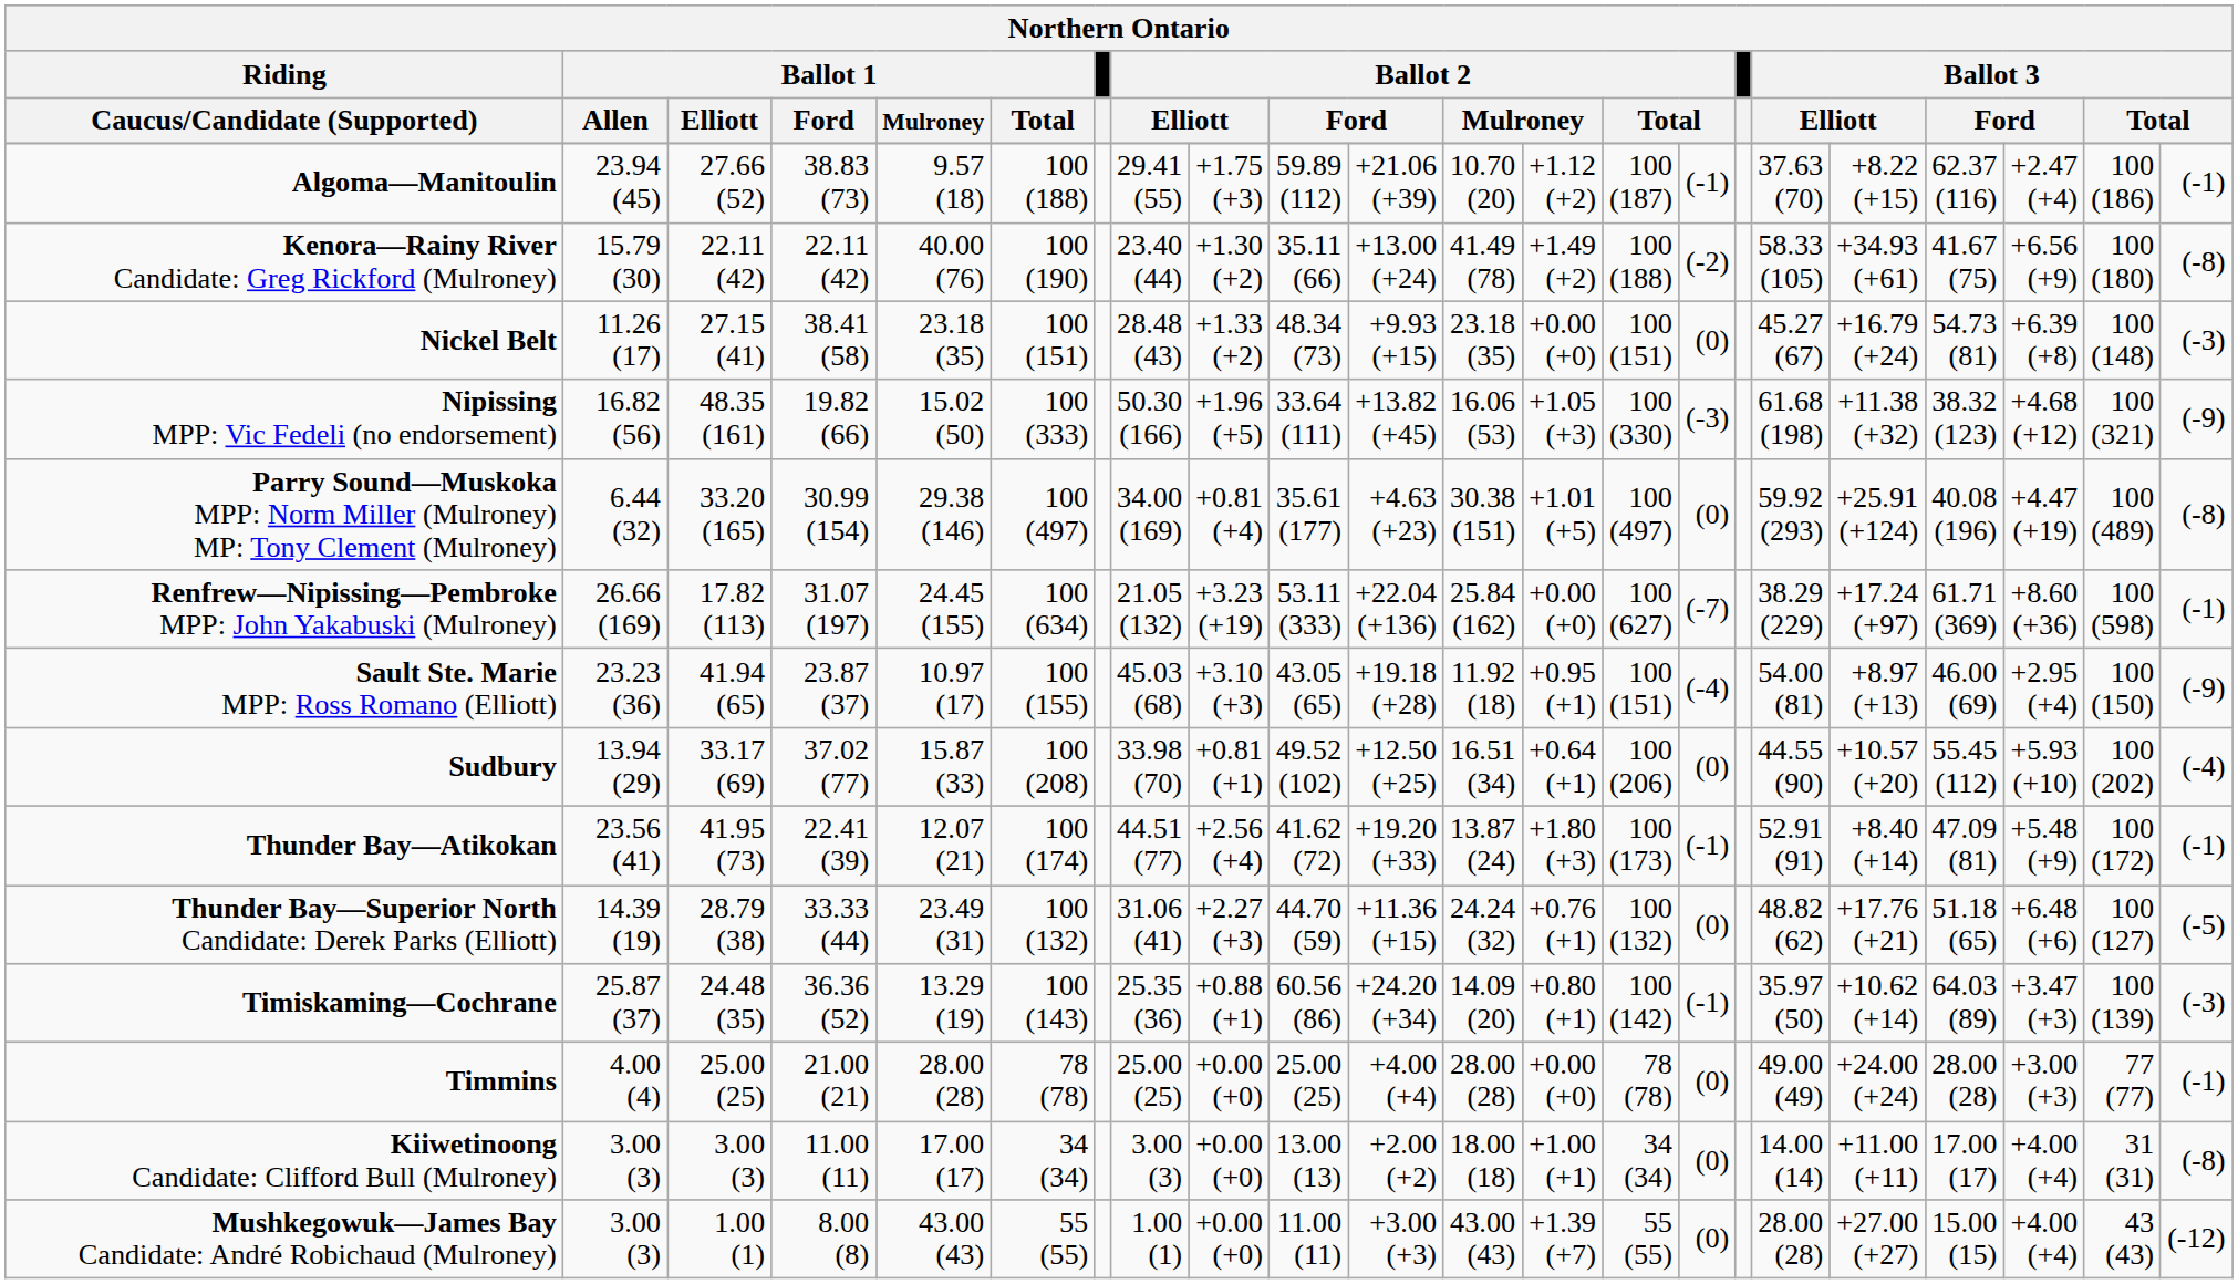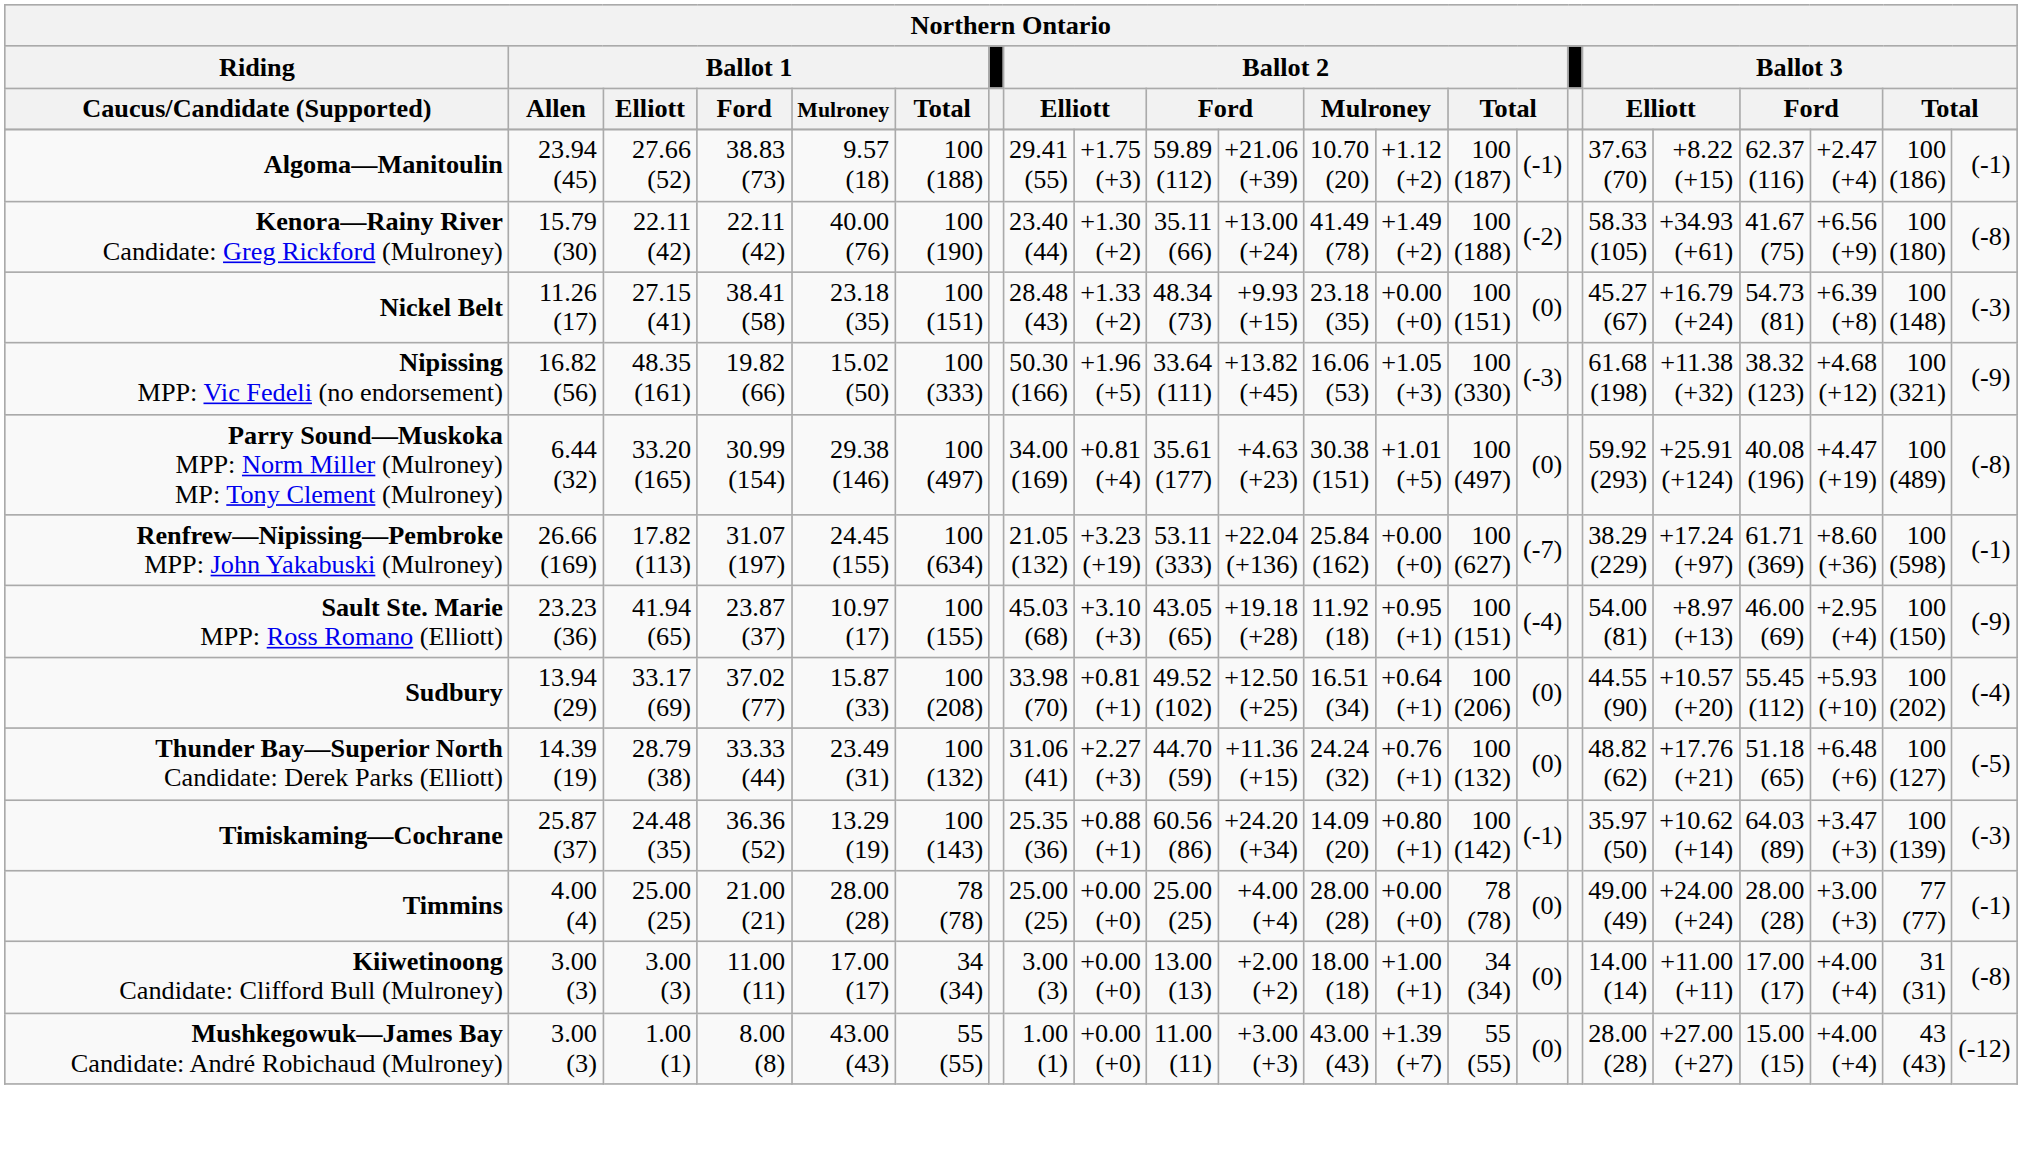 <table class="wikitable mw-collapsible mw-collapsed">
 <tr>
 <th colspan = "22">Northern Ontario</th>
 </tr>
 <tr>
 <th width = "300">Riding</th>
 <th colspan = "5">Ballot 1</th>
 <th scope="col" style="width: 1px;background:black"></th>
 <th colspan = "8">Ballot 2</th>
 <th scope="col" style="width: 1px;background:black"></th>
 <th colspan = "6">Ballot 3</th>
 </tr>
 <tr>
 <th>Caucus/Candidate (Supported)</th>
 <th width = "50">Allen</th>
 <th width = "50">Elliott</th>
 <th width = "50">Ford</th>
 <th width = "50"><small>Mulroney</small></th>
 <th width = "50">Total</th>
 <th></th>
 <th colspan = "2">Elliott</th>
 <th colspan = "2">Ford</th>
 <th colspan = "2">Mulroney</th>
 <th colspan = "2">Total</th>
 <th></th>
 <th colspan = "2">Elliott</th>
 <th colspan = "2">Ford</th>
 <th colspan = "2">Total</th>
 </tr>
 <tr>
 </tr>
 <tr style="text-align:right;">
 <td><strong>Algoma—Manitoulin</strong><br></td>
 <td>23.94<br>(45)</td>
 <td>27.66<br>(52)</td>
 <td>38.83<br>(73)</td>
 <td>9.57<br>(18)</td>
 <td>100<br>(188)</td>
 <td></td>
 <td>29.41<br>(55)</td>
 <td>+1.75<br>(+3)</td>
 <td>59.89<br>(112)</td>
 <td>+21.06<br>(+39)</td>
 <td>10.70<br>(20)</td>
 <td>+1.12<br>(+2)</td>
 <td>100<br>(187)</td>
 <td>(-1)</td>
 <td></td>
 <td>37.63<br>(70)</td>
 <td>+8.22<br>(+15)</td>
 <td>62.37<br>(116)</td>
 <td>+2.47<br>(+4)</td>
 <td>100<br>(186)</td>
 <td>(-1)</td>
 </tr>
 <tr style="text-align:right;">
 <td><strong>Kenora—Rainy River</strong><br>Candidate: <a href='#'>Greg Rickford</a> (Mulroney)</td>
 <td>15.79<br>(30)</td>
 <td>22.11<br>(42)</td>
 <td>22.11<br>(42)</td>
 <td>40.00<br>(76)</td>
 <td>100<br>(190)</td>
 <td></td>
 <td>23.40<br>(44)</td>
 <td>+1.30<br>(+2)</td>
 <td>35.11<br>(66)</td>
 <td>+13.00<br>(+24)</td>
 <td>41.49<br>(78)</td>
 <td>+1.49<br>(+2)</td>
 <td>100<br>(188)</td>
 <td>(-2)</td>
 <td></td>
 <td>58.33<br>(105)</td>
 <td>+34.93<br>(+61)</td>
 <td>41.67<br>(75)</td>
 <td>+6.56<br>(+9)</td>
 <td>100<br>(180)</td>
 <td>(-8)</td>
 </tr>
 <tr style="text-align:right;">
 <td><strong>Nickel Belt</strong><br></td>
 <td>11.26<br>(17)</td>
 <td>27.15<br>(41)</td>
 <td>38.41<br>(58)</td>
 <td>23.18<br>(35)</td>
 <td>100<br>(151)</td>
 <td></td>
 <td>28.48<br>(43)</td>
 <td>+1.33<br>(+2)</td>
 <td>48.34<br>(73)</td>
 <td>+9.93<br>(+15)</td>
 <td>23.18<br>(35)</td>
 <td>+0.00<br>(+0)</td>
 <td>100<br>(151)</td>
 <td>(0)</td>
 <td></td>
 <td>45.27<br>(67)</td>
 <td>+16.79<br>(+24)</td>
 <td>54.73<br>(81)</td>
 <td>+6.39<br>(+8)</td>
 <td>100<br>(148)</td>
 <td>(-3)</td>
 </tr>
 <tr style="text-align:right;">
 <td><strong>Nipissing</strong><br>MPP: <a href='#'>Vic Fedeli</a> (no endorsement)</td>
 <td>16.82<br>(56)</td>
 <td>48.35<br>(161)</td>
 <td>19.82<br>(66)</td>
 <td>15.02<br>(50)</td>
 <td>100<br>(333)</td>
 <td></td>
 <td>50.30<br>(166)</td>
 <td>+1.96<br>(+5)</td>
 <td>33.64<br>(111)</td>
 <td>+13.82<br>(+45)</td>
 <td>16.06<br>(53)</td>
 <td>+1.05<br>(+3)</td>
 <td>100<br>(330)</td>
 <td>(-3)</td>
 <td></td>
 <td>61.68<br>(198)</td>
 <td>+11.38<br>(+32)</td>
 <td>38.32<br>(123)</td>
 <td>+4.68<br>(+12)</td>
 <td>100<br>(321)</td>
 <td>(-9)</td>
 </tr>
 <tr style="text-align:right;">
 <td><strong>Parry Sound—Muskoka</strong><br>MPP: <a href='#'>Norm Miller</a> (Mulroney)<br>MP: <a href='#'>Tony Clement</a> (Mulroney)</td>
 <td>6.44<br>(32)</td>
 <td>33.20<br>(165)</td>
 <td>30.99<br>(154)</td>
 <td>29.38<br>(146)</td>
 <td>100<br>(497)</td>
 <td></td>
 <td>34.00<br>(169)</td>
 <td>+0.81<br>(+4)</td>
 <td>35.61<br>(177)</td>
 <td>+4.63<br>(+23)</td>
 <td>30.38<br>(151)</td>
 <td>+1.01<br>(+5)</td>
 <td>100<br>(497)</td>
 <td>(0)</td>
 <td></td>
 <td>59.92<br>(293)</td>
 <td>+25.91<br>(+124)</td>
 <td>40.08<br>(196)</td>
 <td>+4.47<br>(+19)</td>
 <td>100<br>(489)</td>
 <td>(-8)</td>
 </tr>
 <tr style="text-align:right;">
 <td><strong>Renfrew—Nipissing—Pembroke</strong><br>MPP: <a href='#'>John Yakabuski</a> (Mulroney)</td>
 <td>26.66<br>(169)</td>
 <td>17.82<br>(113)</td>
 <td>31.07<br>(197)</td>
 <td>24.45<br>(155)</td>
 <td>100<br>(634)</td>
 <td></td>
 <td>21.05<br>(132)</td>
 <td>+3.23<br>(+19)</td>
 <td>53.11<br>(333)</td>
 <td>+22.04<br>(+136)</td>
 <td>25.84<br>(162)</td>
 <td>+0.00<br>(+0)</td>
 <td>100<br>(627)</td>
 <td>(-7)</td>
 <td></td>
 <td>38.29<br>(229)</td>
 <td>+17.24<br>(+97)</td>
 <td>61.71<br>(369)</td>
 <td>+8.60<br>(+36)</td>
 <td>100<br>(598)</td>
 <td>(-1)</td>
 </tr>
 <tr style="text-align:right;">
 <td><strong>Sault Ste. Marie</strong><br>MPP: <a href='#'>Ross Romano</a> (Elliott)</td>
 <td>23.23<br>(36)</td>
 <td>41.94<br>(65)</td>
 <td>23.87<br>(37)</td>
 <td>10.97<br>(17)</td>
 <td>100<br>(155)</td>
 <td></td>
 <td>45.03<br>(68)</td>
 <td>+3.10<br>(+3)</td>
 <td>43.05<br>(65)</td>
 <td>+19.18<br>(+28)</td>
 <td>11.92<br>(18)</td>
 <td>+0.95<br>(+1)</td>
 <td>100<br>(151)</td>
 <td>(-4)</td>
 <td></td>
 <td>54.00<br>(81)</td>
 <td>+8.97<br>(+13)</td>
 <td>46.00<br>(69)</td>
 <td>+2.95<br>(+4)</td>
 <td>100<br>(150)</td>
 <td>(-9)</td>
 </tr>
 <tr style="text-align:right;">
 <td><strong>Sudbury</strong><br></td>
 <td>13.94<br>(29)</td>
 <td>33.17<br>(69)</td>
 <td>37.02<br>(77)</td>
 <td>15.87<br>(33)</td>
 <td>100<br>(208)</td>
 <td></td>
 <td>33.98<br>(70)</td>
 <td>+0.81<br>(+1)</td>
 <td>49.52<br>(102)</td>
 <td>+12.50<br>(+25)</td>
 <td>16.51<br>(34)</td>
 <td>+0.64<br>(+1)</td>
 <td>100<br>(206)</td>
 <td>(0)</td>
 <td></td>
 <td>44.55<br>(90)</td>
 <td>+10.57<br>(+20)</td>
 <td>55.45<br>(112)</td>
 <td>+5.93<br>(+10)</td>
 <td>100<br>(202)</td>
 <td>(-4)</td>
 </tr>
 <tr style="text-align:right;">
-<td><strong>Thunder Bay—Atikokan</strong><br></td>
-<td>23.56<br>(41)</td>
-<td>41.95<br>(73)</td>
-<td>22.41<br>(39)</td>
-<td>12.07<br>(21)</td>
-<td>100<br>(174)</td>
-<td></td>
-<td>44.51<br>(77)</td>
-<td>+2.56<br>(+4)</td>
-<td>41.62<br>(72)</td>
-<td>+19.20<br>(+33)</td>
-<td>13.87<br>(24)</td>
-<td>+1.80<br>(+3)</td>
-<td>100<br>(173)</td>
-<td>(-1)</td>
-<td></td>
-<td>52.91<br>(91)</td>
-<td>+8.40<br>(+14)</td>
-<td>47.09<br>(81)</td>
-<td>+5.48<br>(+9)</td>
-<td>100<br>(172)</td>
-<td>(-1)</td>
-</tr>
-<tr style="text-align:right;">
 <td><strong>Thunder Bay—Superior North</strong><br>Candidate: Derek Parks (Elliott)</td>
 <td>14.39<br>(19)</td>
 <td>28.79<br>(38)</td>
 <td>33.33<br>(44)</td>
 <td>23.49<br>(31)</td>
 <td>100<br>(132)</td>
 <td></td>
 <td>31.06<br>(41)</td>
 <td>+2.27<br>(+3)</td>
 <td>44.70<br>(59)</td>
 <td>+11.36<br>(+15)</td>
 <td>24.24<br>(32)</td>
 <td>+0.76<br>(+1)</td>
 <td>100<br>(132)</td>
 <td>(0)</td>
 <td></td>
 <td>48.82<br>(62)</td>
 <td>+17.76<br>(+21)</td>
 <td>51.18<br>(65)</td>
 <td>+6.48<br>(+6)</td>
 <td>100<br>(127)</td>
 <td>(-5)</td>
 </tr>
 <tr style="text-align:right;">
 <td><strong>Timiskaming—Cochrane</strong><br></td>
 <td>25.87<br>(37)</td>
 <td>24.48<br>(35)</td>
 <td>36.36<br>(52)</td>
 <td>13.29<br>(19)</td>
 <td>100<br>(143)</td>
 <td></td>
 <td>25.35<br>(36)</td>
 <td>+0.88<br>(+1)</td>
 <td>60.56<br>(86)</td>
 <td>+24.20<br>(+34)</td>
 <td>14.09<br>(20)</td>
 <td>+0.80<br>(+1)</td>
 <td>100<br>(142)</td>
 <td>(-1)</td>
 <td></td>
 <td>35.97<br>(50)</td>
 <td>+10.62<br>(+14)</td>
 <td>64.03<br>(89)</td>
 <td>+3.47<br>(+3)</td>
 <td>100<br>(139)</td>
 <td>(-3)</td>
 </tr>
 <tr style="text-align:right;">
 <td><strong>Timmins</strong><br></td>
 <td>4.00<br>(4)</td>
 <td>25.00<br>(25)</td>
 <td>21.00<br>(21)</td>
 <td>28.00<br>(28)</td>
 <td>78<br>(78)</td>
 <td></td>
 <td>25.00<br>(25)</td>
 <td>+0.00<br>(+0)</td>
 <td>25.00<br>(25)</td>
 <td>+4.00<br>(+4)</td>
 <td>28.00<br>(28)</td>
 <td>+0.00<br>(+0)</td>
 <td>78<br>(78)</td>
 <td>(0)</td>
 <td></td>
 <td>49.00<br>(49)</td>
 <td>+24.00<br>(+24)</td>
 <td>28.00<br>(28)</td>
 <td>+3.00<br>(+3)</td>
 <td>77<br>(77)</td>
 <td>(-1)</td>
 </tr>
 <tr style="text-align:right;">
 <td><strong>Kiiwetinoong</strong><br>Candidate: Clifford Bull (Mulroney)</td>
 <td>3.00<br>(3)</td>
 <td>3.00<br>(3)</td>
 <td>11.00<br>(11)</td>
 <td>17.00<br>(17)</td>
 <td>34<br>(34)</td>
 <td></td>
 <td>3.00<br>(3)</td>
 <td>+0.00<br>(+0)</td>
 <td>13.00<br>(13)</td>
 <td>+2.00<br>(+2)</td>
 <td>18.00<br>(18)</td>
 <td>+1.00<br>(+1)</td>
 <td>34<br>(34)</td>
 <td>(0)</td>
 <td></td>
 <td>14.00<br>(14)</td>
 <td>+11.00<br>(+11)</td>
 <td>17.00<br>(17)</td>
 <td>+4.00<br>(+4)</td>
 <td>31<br>(31)</td>
 <td>(-8)</td>
 </tr>
 <tr style="text-align:right;">
 <td><strong>Mushkegowuk—James Bay</strong><br>Candidate: André Robichaud (Mulroney)</td>
 <td>3.00<br>(3)</td>
 <td>1.00<br>(1)</td>
 <td>8.00<br>(8)</td>
 <td>43.00<br>(43)</td>
 <td>55<br>(55)</td>
 <td></td>
 <td>1.00<br>(1)</td>
 <td>+0.00<br>(+0)</td>
 <td>11.00<br>(11)</td>
 <td>+3.00<br>(+3)</td>
 <td>43.00<br>(43)</td>
 <td>+1.39<br>(+7)</td>
 <td>55<br>(55)</td>
 <td>(0)</td>
 <td></td>
 <td>28.00<br>(28)</td>
 <td>+27.00<br>(+27)</td>
 <td>15.00<br>(15)</td>
 <td>+4.00<br>(+4)</td>
 <td>43<br>(43)</td>
 <td>(-12)</td>
 </tr>
 </table>
